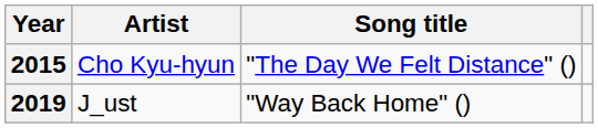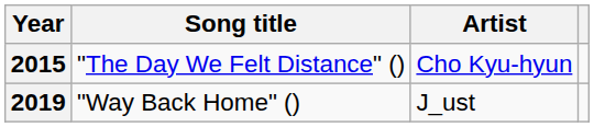 <table class="wikitable plainrowheaders">
 <tr>
 <th scope="col">Year</th>
+<th scope="col">Song title</th>
 <th scope="col">Artist</th>
-<th scope="col">Song title</th>
 <th scope="col" class="unsortable"></th>
 </tr>
 <tr>
 <th scope="row">2015</th>
+<td>"<a href='#'>The Day We Felt Distance</a>" ()</td>
 <td><a href='#'>Cho Kyu-hyun</a></td>
-<td>"<a href='#'>The Day We Felt Distance</a>" ()</td>
 <td style="text-align:center"></td>
 </tr>
 <tr>
 <th scope="row">2019</th>
+<td>"Way Back Home" ()</td>
 <td>J_ust</td>
-<td>"Way Back Home" ()</td>
 <td style="text-align:center"></td>
 </tr>
 </table>
